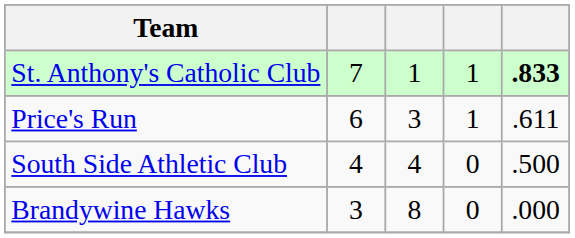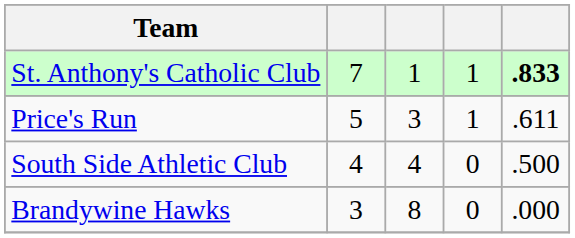 <table class="wikitable" style="font-size:95%; text-align:center">
 <tr>
 <th>Team</th>
 <th width="25"></th>
 <th width="25"></th>
 <th width="25"></th>
 <th width="30"></th>
 </tr>
 <tr style="background:#cfc;">
 <td style="text-align:left;"><a href='#'>St. Anthony's Catholic Club</a></td>
 <td>7</td>
 <td>1</td>
 <td>1</td>
 <td><strong>.833</strong></td>
 </tr>
 <tr>
 <td style="text-align:left;"><a href='#'>Price's Run</a></td>
-<td>6</td>
+<td>5</td>
 <td>3</td>
 <td>1</td>
 <td>.611</td>
 </tr>
 <tr>
 <td style="text-align:left;"><a href='#'>South Side Athletic Club</a></td>
 <td>4</td>
 <td>4</td>
 <td>0</td>
 <td>.500</td>
 </tr>
 <tr>
 <td style="text-align:left;"><a href='#'>Brandywine Hawks</a></td>
 <td>3</td>
 <td>8</td>
 <td>0</td>
 <td>.000</td>
 </tr>
 <tr>
 </tr>
 </table>
